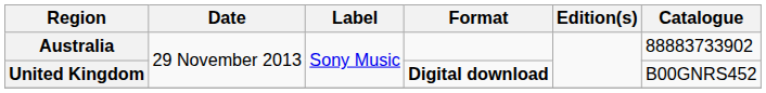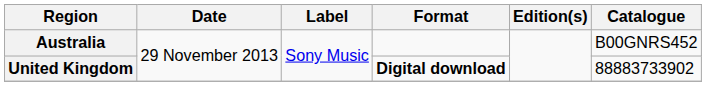 <table class="wikitable plainrowheaders">
 <tr>
 <th scope="col">Region</th>
 <th scope="col">Date</th>
 <th scope="col">Label</th>
 <th scope="col">Format</th>
 <th scope="col">Edition(s)</th>
 <th scope="col">Catalogue</th>
 </tr>
 <tr>
 <th scope="row">Australia</th>
 <td rowspan="2">29 November 2013</td>
 <td rowspan="2"><a href='#'>Sony Music</a></td>
 <td></td>
 <td rowspan="2"></td>
-<td>88883733902</td>
+<td>B00GNRS452</td>
 </tr>
 <tr>
 <th scope="row">United Kingdom</th>
 <td><strong>Digital download</strong></td>
-<td>B00GNRS452</td>
+<td>88883733902</td>
 </tr>
 <tr>
 </tr>
 </table>
